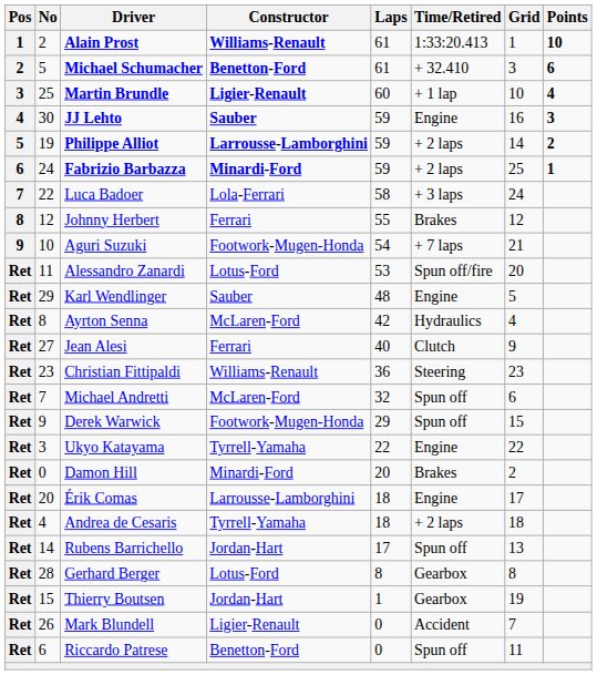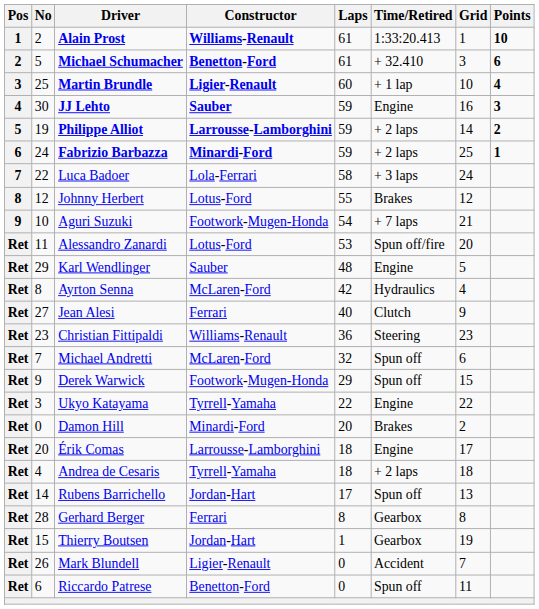 <table class="wikitable" style="font-size: 95%;">
 <tr>
 <th>Pos</th>
 <th>No</th>
 <th>Driver</th>
 <th>Constructor</th>
 <th>Laps</th>
 <th>Time/Retired</th>
 <th>Grid</th>
 <th>Points</th>
 </tr>
 <tr>
 <th>1</th>
 <td>2</td>
 <td> <strong><a href='#'>Alain Prost</a></strong></td>
 <td><strong><a href='#'>Williams</a>-<a href='#'>Renault</a></strong></td>
 <td>61</td>
 <td>1:33:20.413</td>
 <td>1</td>
 <td><strong>10</strong></td>
 </tr>
 <tr>
 <th>2</th>
 <td>5</td>
 <td> <strong><a href='#'>Michael Schumacher</a></strong></td>
 <td><strong><a href='#'>Benetton</a>-<a href='#'>Ford</a></strong></td>
 <td>61</td>
 <td>+ 32.410</td>
 <td>3</td>
 <td><strong>6</strong></td>
 </tr>
 <tr>
 <th>3</th>
 <td>25</td>
 <td> <strong><a href='#'>Martin Brundle</a></strong></td>
 <td><strong><a href='#'>Ligier</a>-<a href='#'>Renault</a></strong></td>
 <td>60</td>
 <td>+ 1 lap</td>
 <td>10</td>
 <td><strong>4</strong></td>
 </tr>
 <tr>
 <th>4</th>
 <td>30</td>
 <td> <strong><a href='#'>JJ Lehto</a></strong></td>
 <td><strong><a href='#'>Sauber</a></strong></td>
 <td>59</td>
 <td>Engine</td>
 <td>16</td>
 <td><strong>3</strong></td>
 </tr>
 <tr>
 <th>5</th>
 <td>19</td>
 <td> <strong><a href='#'>Philippe Alliot</a></strong></td>
 <td><strong><a href='#'>Larrousse</a>-<a href='#'>Lamborghini</a></strong></td>
 <td>59</td>
 <td>+ 2 laps</td>
 <td>14</td>
 <td><strong>2</strong></td>
 </tr>
 <tr>
 <th>6</th>
 <td>24</td>
 <td> <strong><a href='#'>Fabrizio Barbazza</a></strong></td>
 <td><strong><a href='#'>Minardi</a>-<a href='#'>Ford</a></strong></td>
 <td>59</td>
 <td>+ 2 laps</td>
 <td>25</td>
 <td><strong>1</strong></td>
 </tr>
 <tr>
 <th>7</th>
 <td>22</td>
 <td> <a href='#'>Luca Badoer</a></td>
 <td><a href='#'>Lola</a>-<a href='#'>Ferrari</a></td>
 <td>58</td>
 <td>+ 3 laps</td>
 <td>24</td>
 <td> </td>
 </tr>
 <tr>
 <th>8</th>
 <td>12</td>
 <td> <a href='#'>Johnny Herbert</a></td>
-<td><a href='#'>Ferrari</a></td>
+<td><a href='#'>Lotus</a>-<a href='#'>Ford</a></td>
 <td>55</td>
 <td>Brakes</td>
 <td>12</td>
 <td> </td>
 </tr>
 <tr>
 <th>9</th>
 <td>10</td>
 <td> <a href='#'>Aguri Suzuki</a></td>
 <td><a href='#'>Footwork</a>-<a href='#'>Mugen-Honda</a></td>
 <td>54</td>
 <td>+ 7 laps</td>
 <td>21</td>
 <td> </td>
 </tr>
 <tr>
 <th>Ret</th>
 <td>11</td>
 <td> <a href='#'>Alessandro Zanardi</a></td>
 <td><a href='#'>Lotus</a>-<a href='#'>Ford</a></td>
 <td>53</td>
 <td>Spun off/fire</td>
 <td>20</td>
 <td> </td>
 </tr>
 <tr>
 <th>Ret</th>
 <td>29</td>
 <td> <a href='#'>Karl Wendlinger</a></td>
 <td><a href='#'>Sauber</a></td>
 <td>48</td>
 <td>Engine</td>
 <td>5</td>
 <td> </td>
 </tr>
 <tr>
 <th>Ret</th>
 <td>8</td>
 <td> <a href='#'>Ayrton Senna</a></td>
 <td><a href='#'>McLaren</a>-<a href='#'>Ford</a></td>
 <td>42</td>
 <td>Hydraulics</td>
 <td>4</td>
 <td> </td>
 </tr>
 <tr>
 <th>Ret</th>
 <td>27</td>
 <td> <a href='#'>Jean Alesi</a></td>
 <td><a href='#'>Ferrari</a></td>
 <td>40</td>
 <td>Clutch</td>
 <td>9</td>
 <td> </td>
 </tr>
 <tr>
 <th>Ret</th>
 <td>23</td>
 <td> <a href='#'>Christian Fittipaldi</a></td>
 <td><a href='#'>Williams</a>-<a href='#'>Renault</a></td>
 <td>36</td>
 <td>Steering</td>
 <td>23</td>
 <td> </td>
 </tr>
 <tr>
 <th>Ret</th>
 <td>7</td>
 <td> <a href='#'>Michael Andretti</a></td>
 <td><a href='#'>McLaren</a>-<a href='#'>Ford</a></td>
 <td>32</td>
 <td>Spun off</td>
 <td>6</td>
 <td> </td>
 </tr>
 <tr>
 <th>Ret</th>
 <td>9</td>
 <td> <a href='#'>Derek Warwick</a></td>
 <td><a href='#'>Footwork</a>-<a href='#'>Mugen-Honda</a></td>
 <td>29</td>
 <td>Spun off</td>
 <td>15</td>
 <td> </td>
 </tr>
 <tr>
 <th>Ret</th>
 <td>3</td>
 <td> <a href='#'>Ukyo Katayama</a></td>
 <td><a href='#'>Tyrrell</a>-<a href='#'>Yamaha</a></td>
 <td>22</td>
 <td>Engine</td>
 <td>22</td>
 <td> </td>
 </tr>
 <tr>
 <th>Ret</th>
 <td>0</td>
 <td> <a href='#'>Damon Hill</a></td>
 <td><a href='#'>Minardi</a>-<a href='#'>Ford</a></td>
 <td>20</td>
 <td>Brakes</td>
 <td>2</td>
 <td> </td>
 </tr>
 <tr>
 <th>Ret</th>
 <td>20</td>
 <td> <a href='#'>Érik Comas</a></td>
 <td><a href='#'>Larrousse</a>-<a href='#'>Lamborghini</a></td>
 <td>18</td>
 <td>Engine</td>
 <td>17</td>
 <td> </td>
 </tr>
 <tr>
 <th>Ret</th>
 <td>4</td>
 <td> <a href='#'>Andrea de Cesaris</a></td>
 <td><a href='#'>Tyrrell</a>-<a href='#'>Yamaha</a></td>
 <td>18</td>
 <td>+ 2 laps</td>
 <td>18</td>
 <td> </td>
 </tr>
 <tr>
 <th>Ret</th>
 <td>14</td>
 <td> <a href='#'>Rubens Barrichello</a></td>
 <td><a href='#'>Jordan</a>-<a href='#'>Hart</a></td>
 <td>17</td>
 <td>Spun off</td>
 <td>13</td>
 <td> </td>
 </tr>
 <tr>
 <th>Ret</th>
 <td>28</td>
 <td> <a href='#'>Gerhard Berger</a></td>
-<td><a href='#'>Lotus</a>-<a href='#'>Ford</a></td>
+<td><a href='#'>Ferrari</a></td>
 <td>8</td>
 <td>Gearbox</td>
 <td>8</td>
 <td> </td>
 </tr>
 <tr>
 <th>Ret</th>
 <td>15</td>
 <td> <a href='#'>Thierry Boutsen</a></td>
 <td><a href='#'>Jordan</a>-<a href='#'>Hart</a></td>
 <td>1</td>
 <td>Gearbox</td>
 <td>19</td>
 <td> </td>
 </tr>
 <tr>
 <th>Ret</th>
 <td>26</td>
 <td> <a href='#'>Mark Blundell</a></td>
 <td><a href='#'>Ligier</a>-<a href='#'>Renault</a></td>
 <td>0</td>
 <td>Accident</td>
 <td>7</td>
 <td> </td>
 </tr>
 <tr>
 <th>Ret</th>
 <td>6</td>
 <td> <a href='#'>Riccardo Patrese</a></td>
 <td><a href='#'>Benetton</a>-<a href='#'>Ford</a></td>
 <td>0</td>
 <td>Spun off</td>
 <td>11</td>
 <td> </td>
 </tr>
 <tr>
 <th colspan="8"></th>
 </tr>
 </table>
